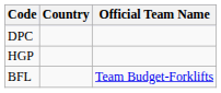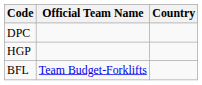 <table class="wikitable">
 <tr style="background:#ccccff;">
 <th>Code</th>
+<th>Official Team Name</th>
 <th>Country</th>
-<th>Official Team Name</th>
 </tr>
 <tr>
 <td>DPC</td>
 <td></td>
 <td></td>
 </tr>
 <tr>
 <td>HGP</td>
 <td></td>
 <td></td>
 </tr>
 <tr>
 <td>BFL</td>
+<td><a href='#'>Team Budget-Forklifts</a></td>
 <td></td>
-<td><a href='#'>Team Budget-Forklifts</a></td>
 </tr>
 </table>
